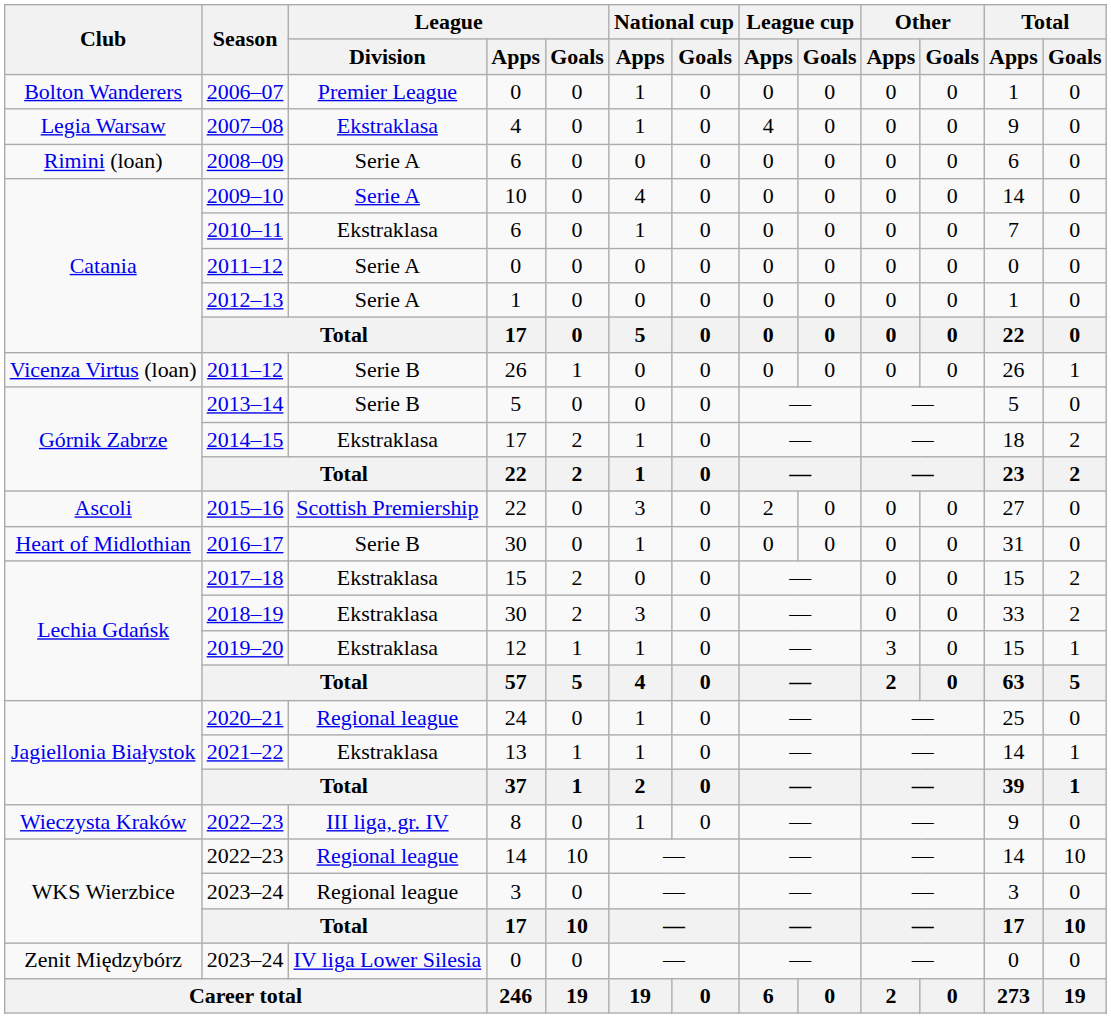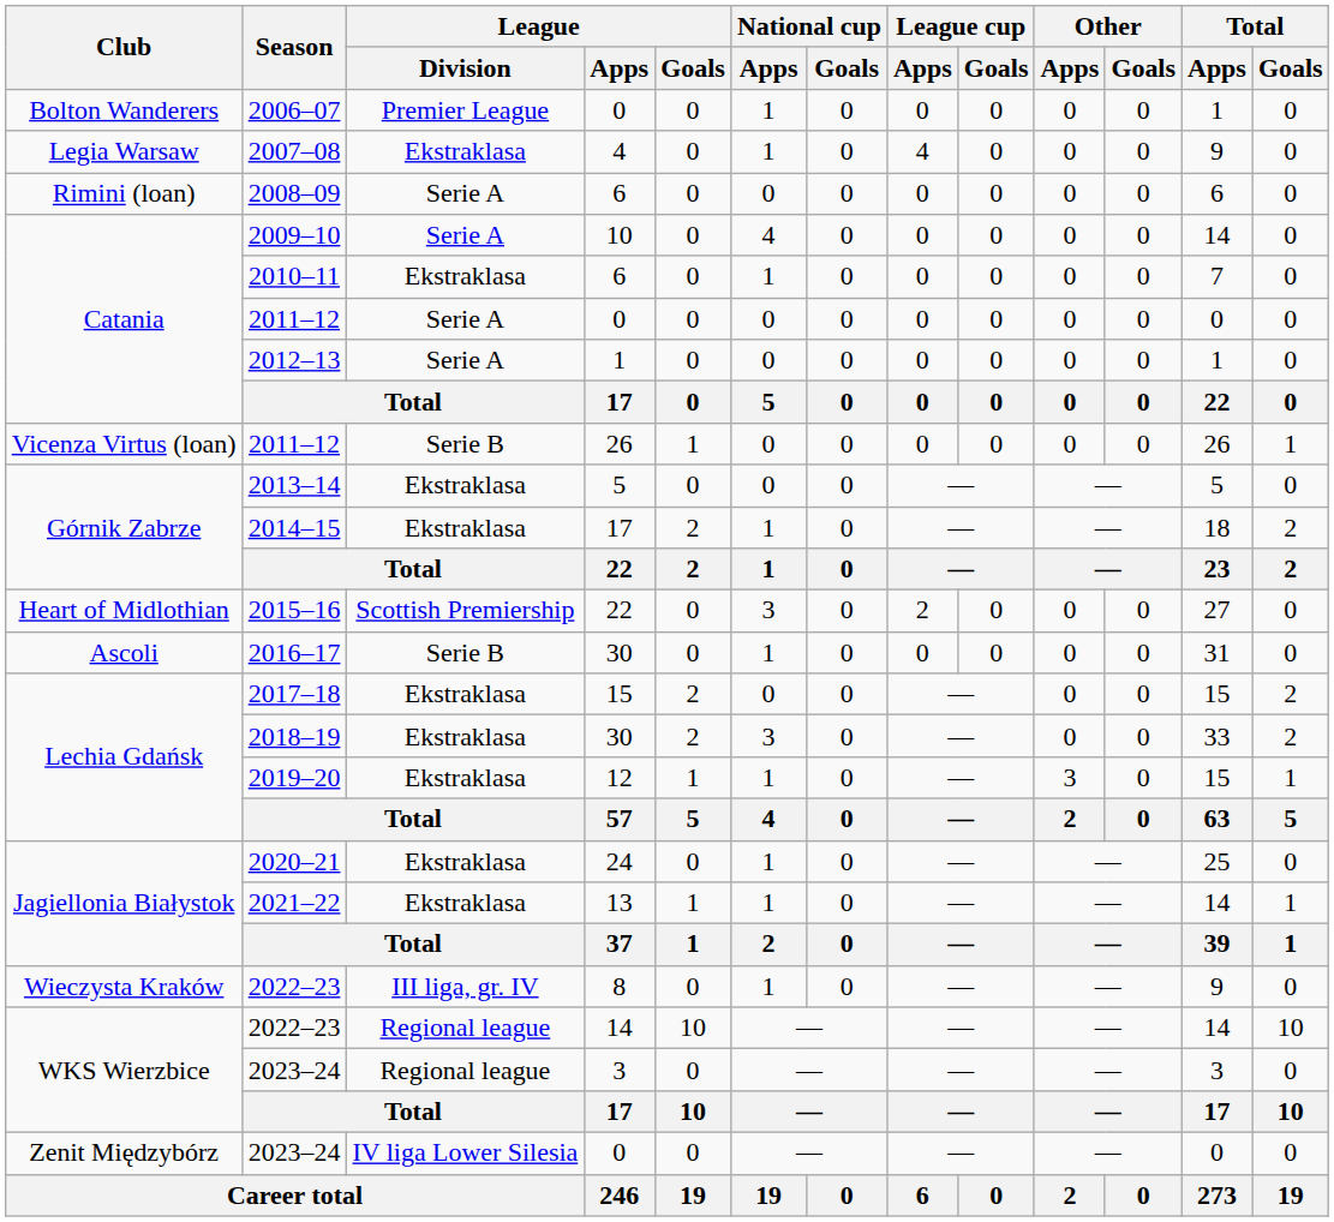 <table class=wikitable style=text-align:center>
 <tr>
 <th rowspan=2>Club</th>
 <th rowspan=2>Season</th>
 <th colspan=3>League</th>
 <th colspan=2>National cup</th>
 <th colspan=2>League cup</th>
 <th colspan=2>Other</th>
 <th colspan=2>Total</th>
 </tr>
 <tr>
 <th>Division</th>
 <th>Apps</th>
 <th>Goals</th>
 <th>Apps</th>
 <th>Goals</th>
 <th>Apps</th>
 <th>Goals</th>
 <th>Apps</th>
 <th>Goals</th>
 <th>Apps</th>
 <th>Goals</th>
 </tr>
 <tr>
 <td><a href='#'>Bolton Wanderers</a></td>
 <td><a href='#'>2006–07</a></td>
 <td><a href='#'>Premier League</a></td>
 <td>0</td>
 <td>0</td>
 <td>1</td>
 <td>0</td>
 <td>0</td>
 <td>0</td>
 <td>0</td>
 <td>0</td>
 <td>1</td>
 <td>0</td>
 </tr>
 <tr>
 <td><a href='#'>Legia Warsaw</a></td>
 <td><a href='#'>2007–08</a></td>
 <td><a href='#'>Ekstraklasa</a></td>
 <td>4</td>
 <td>0</td>
 <td>1</td>
 <td>0</td>
 <td>4</td>
 <td>0</td>
 <td>0</td>
 <td>0</td>
 <td>9</td>
 <td>0</td>
 </tr>
 <tr>
 <td><a href='#'>Rimini</a> (loan)</td>
 <td><a href='#'>2008–09</a></td>
 <td>Serie A</td>
 <td>6</td>
 <td>0</td>
 <td>0</td>
 <td>0</td>
 <td>0</td>
 <td>0</td>
 <td>0</td>
 <td>0</td>
 <td>6</td>
 <td>0</td>
 </tr>
 <tr>
 <td rowspan="5"><a href='#'>Catania</a></td>
 <td><a href='#'>2009–10</a></td>
 <td><a href='#'>Serie A</a></td>
 <td>10</td>
 <td>0</td>
 <td>4</td>
 <td>0</td>
 <td>0</td>
 <td>0</td>
 <td>0</td>
 <td>0</td>
 <td>14</td>
 <td>0</td>
 </tr>
 <tr>
 <td><a href='#'>2010–11</a></td>
 <td>Ekstraklasa</td>
 <td>6</td>
 <td>0</td>
 <td>1</td>
 <td>0</td>
 <td>0</td>
 <td>0</td>
 <td>0</td>
 <td>0</td>
 <td>7</td>
 <td>0</td>
 </tr>
 <tr>
 <td><a href='#'>2011–12</a></td>
 <td>Serie A</td>
 <td>0</td>
 <td>0</td>
 <td>0</td>
 <td>0</td>
 <td>0</td>
 <td>0</td>
 <td>0</td>
 <td>0</td>
 <td>0</td>
 <td>0</td>
 </tr>
 <tr>
 <td><a href='#'>2012–13</a></td>
 <td>Serie A</td>
 <td>1</td>
 <td>0</td>
 <td>0</td>
 <td>0</td>
 <td>0</td>
 <td>0</td>
 <td>0</td>
 <td>0</td>
 <td>1</td>
 <td>0</td>
 </tr>
 <tr>
 <th colspan=2>Total</th>
 <th>17</th>
 <th>0</th>
 <th>5</th>
 <th>0</th>
 <th>0</th>
 <th>0</th>
 <th>0</th>
 <th>0</th>
 <th>22</th>
 <th>0</th>
 </tr>
 <tr>
 <td><a href='#'>Vicenza Virtus</a> (loan)</td>
 <td><a href='#'>2011–12</a></td>
 <td>Serie B</td>
 <td>26</td>
 <td>1</td>
 <td>0</td>
 <td>0</td>
 <td>0</td>
 <td>0</td>
 <td>0</td>
 <td>0</td>
 <td>26</td>
 <td>1</td>
 </tr>
 <tr>
 <td rowspan="3"><a href='#'>Górnik Zabrze</a></td>
 <td><a href='#'>2013–14</a></td>
-<td>Serie B</td>
+<td>Ekstraklasa</td>
 <td>5</td>
 <td>0</td>
 <td>0</td>
 <td>0</td>
 <td colspan="2">—</td>
 <td colspan="2">—</td>
 <td>5</td>
 <td>0</td>
 </tr>
 <tr>
 <td><a href='#'>2014–15</a></td>
 <td>Ekstraklasa</td>
 <td>17</td>
 <td>2</td>
 <td>1</td>
 <td>0</td>
 <td colspan="2">—</td>
 <td colspan="2">—</td>
 <td>18</td>
 <td>2</td>
 </tr>
 <tr>
 <th colspan=2>Total</th>
 <th>22</th>
 <th>2</th>
 <th>1</th>
 <th>0</th>
 <th colspan="2">—</th>
 <th colspan="2">—</th>
 <th>23</th>
 <th>2</th>
 </tr>
 <tr>
-<td><a href='#'>Ascoli</a></td>
+<td><a href='#'>Heart of Midlothian</a></td>
 <td><a href='#'>2015–16</a></td>
 <td><a href='#'>Scottish Premiership</a></td>
 <td>22</td>
 <td>0</td>
 <td>3</td>
 <td>0</td>
 <td>2</td>
 <td>0</td>
 <td>0</td>
 <td>0</td>
 <td>27</td>
 <td>0</td>
 </tr>
 <tr>
-<td><a href='#'>Heart of Midlothian</a></td>
+<td><a href='#'>Ascoli</a></td>
 <td><a href='#'>2016–17</a></td>
 <td>Serie B</td>
 <td>30</td>
 <td>0</td>
 <td>1</td>
 <td>0</td>
 <td>0</td>
 <td>0</td>
 <td>0</td>
 <td>0</td>
 <td>31</td>
 <td>0</td>
 </tr>
 <tr>
 <td rowspan="4"><a href='#'>Lechia Gdańsk</a></td>
 <td><a href='#'>2017–18</a></td>
 <td>Ekstraklasa</td>
 <td>15</td>
 <td>2</td>
 <td>0</td>
 <td>0</td>
 <td colspan="2">—</td>
 <td>0</td>
 <td>0</td>
 <td>15</td>
 <td>2</td>
 </tr>
 <tr>
 <td><a href='#'>2018–19</a></td>
 <td>Ekstraklasa</td>
 <td>30</td>
 <td>2</td>
 <td>3</td>
 <td>0</td>
 <td colspan="2">—</td>
 <td>0</td>
 <td>0</td>
 <td>33</td>
 <td>2</td>
 </tr>
 <tr>
 <td><a href='#'>2019–20</a></td>
 <td>Ekstraklasa</td>
 <td>12</td>
 <td>1</td>
 <td>1</td>
 <td>0</td>
 <td colspan="2">—</td>
 <td>3</td>
 <td>0</td>
 <td>15</td>
 <td>1</td>
 </tr>
 <tr>
 <th colspan=2>Total</th>
 <th>57</th>
 <th>5</th>
 <th>4</th>
 <th>0</th>
 <th colspan="2">—</th>
 <th>2</th>
 <th>0</th>
 <th>63</th>
 <th>5</th>
 </tr>
 <tr>
 <td rowspan="3"><a href='#'>Jagiellonia Białystok</a></td>
 <td><a href='#'>2020–21</a></td>
-<td><a href='#'>Regional league</a></td>
+<td>Ekstraklasa</td>
 <td>24</td>
 <td>0</td>
 <td>1</td>
 <td>0</td>
 <td colspan="2">—</td>
 <td colspan="2">—</td>
 <td>25</td>
 <td>0</td>
 </tr>
 <tr>
 <td><a href='#'>2021–22</a></td>
 <td>Ekstraklasa</td>
 <td>13</td>
 <td>1</td>
 <td>1</td>
 <td>0</td>
 <td colspan="2">—</td>
 <td colspan="2">—</td>
 <td>14</td>
 <td>1</td>
 </tr>
 <tr>
 <th colspan=2>Total</th>
 <th>37</th>
 <th>1</th>
 <th>2</th>
 <th>0</th>
 <th colspan="2">—</th>
 <th colspan="2">—</th>
 <th>39</th>
 <th>1</th>
 </tr>
 <tr>
 <td><a href='#'>Wieczysta Kraków</a></td>
 <td><a href='#'>2022–23</a></td>
 <td><a href='#'>III liga, gr. IV</a></td>
 <td>8</td>
 <td>0</td>
 <td>1</td>
 <td>0</td>
 <td colspan="2">—</td>
 <td colspan="2">—</td>
 <td>9</td>
 <td>0</td>
 </tr>
 <tr>
 <td rowspan="3">WKS Wierzbice</td>
 <td>2022–23</td>
 <td><a href='#'>Regional league</a></td>
 <td>14</td>
 <td>10</td>
 <td colspan="2">—</td>
 <td colspan="2">—</td>
 <td colspan="2">—</td>
 <td>14</td>
 <td>10</td>
 </tr>
 <tr>
 <td>2023–24</td>
 <td>Regional league</td>
 <td>3</td>
 <td>0</td>
 <td colspan="2">—</td>
 <td colspan="2">—</td>
 <td colspan="2">—</td>
 <td>3</td>
 <td>0</td>
 </tr>
 <tr>
 <th colspan=2>Total</th>
 <th>17</th>
 <th>10</th>
 <th colspan="2">—</th>
 <th colspan="2">—</th>
 <th colspan="2">—</th>
 <th>17</th>
 <th>10</th>
 </tr>
 <tr>
 <td>Zenit Międzybórz</td>
 <td>2023–24</td>
 <td><a href='#'>IV liga Lower Silesia</a></td>
 <td>0</td>
 <td>0</td>
 <td colspan="2">—</td>
 <td colspan="2">—</td>
 <td colspan="2">—</td>
 <td>0</td>
 <td>0</td>
 </tr>
 <tr>
 <th colspan=3>Career total</th>
 <th>246</th>
 <th>19</th>
 <th>19</th>
 <th>0</th>
 <th>6</th>
 <th>0</th>
 <th>2</th>
 <th>0</th>
 <th>273</th>
 <th>19</th>
 </tr>
 </table>
